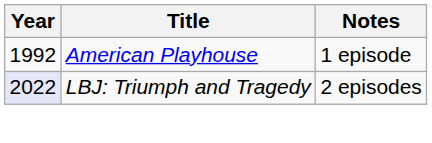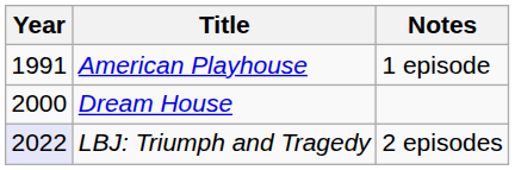 <table class="wikitable">
 <tr>
 <th>Year</th>
 <th>Title</th>
 <th>Notes</th>
 </tr>
 <tr>
-<td>1992</td>
+<td>1991</td>
 <td><em><a href='#'>American Playhouse</a></em></td>
 <td>1 episode</td>
+</tr>
+<tr>
+<td>2000</td>
+<td><em><a href='#'>Dream House</a></em></td>
+<td></td>
 </tr>
 <tr>
 <td style="background: lavender;">2022</td>
 <td><em>LBJ: Triumph and Tragedy</em></td>
 <td>2 episodes</td>
 </tr>
 </table>
